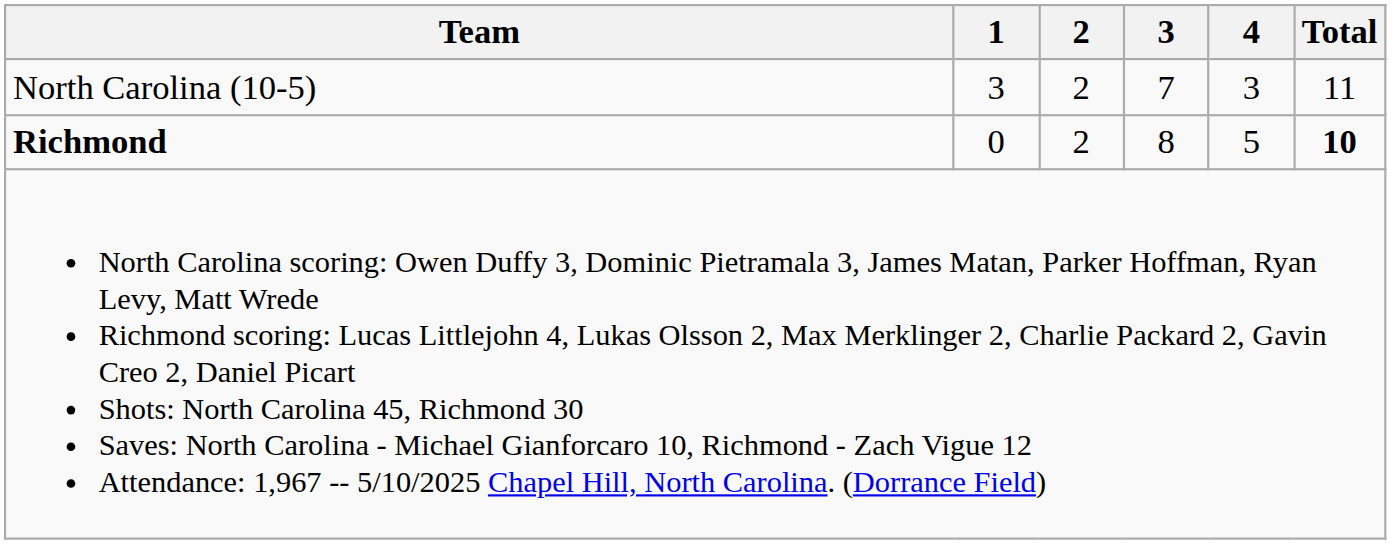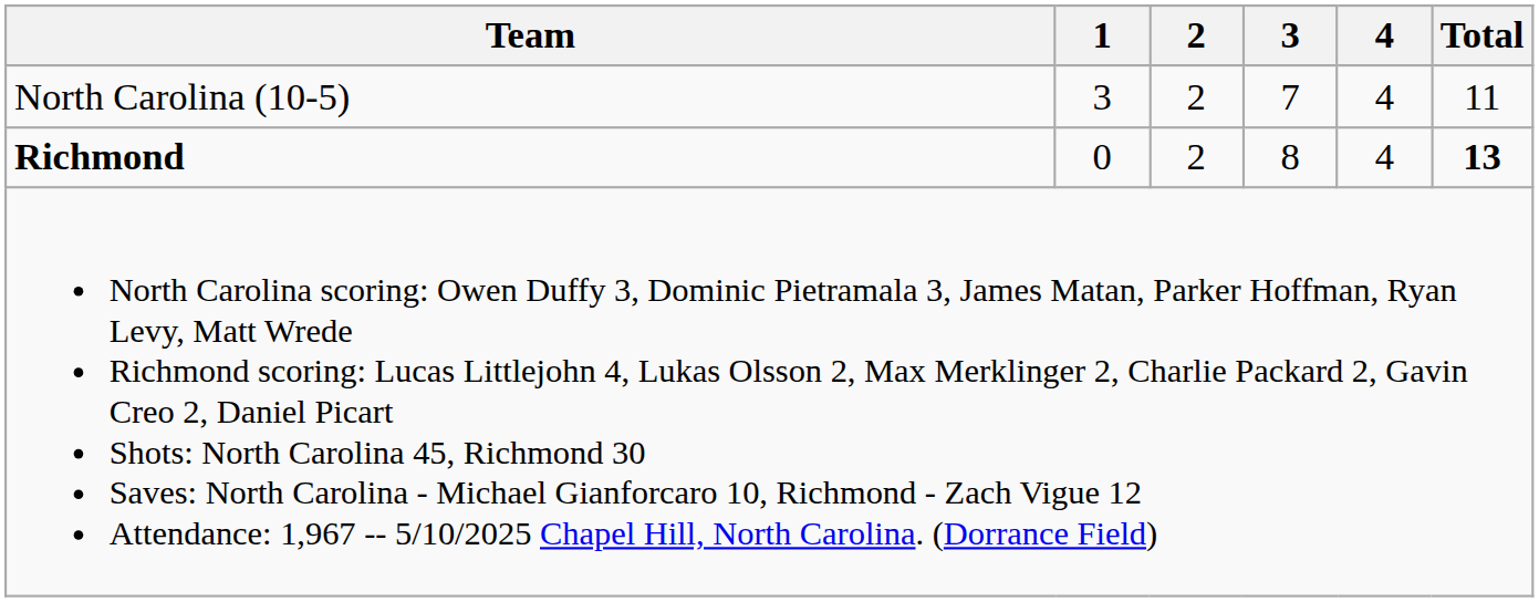 <table class="wikitable" style="text-align:center; max-width:40em">
 <tr>
 <th>Team</th>
 <th style="width:2em">1</th>
 <th style="width:2em">2</th>
 <th style="width:2em">3</th>
 <th style="width:2em">4</th>
 <th style="width:2em">Total</th>
 </tr>
 <tr>
 <td style="text-align:left">North Carolina (10-5)</td>
 <td>3</td>
 <td>2</td>
 <td>7</td>
-<td>3</td>
+<td>4</td>
 <td>11</td>
 </tr>
 <tr>
 <td style="text-align:left"><strong>Richmond</strong></td>
 <td>0</td>
 <td>2</td>
 <td>8</td>
-<td>5</td>
-<td><strong>10</strong></td>
+<td>4</td>
+<td><strong>13</strong></td>
 </tr>
 <tr>
 <td colspan=6 style="text-align:left; font-size:88%;"><br><ul><li>North Carolina scoring: Owen Duffy 3, Dominic Pietramala 3, James Matan, Parker Hoffman, Ryan Levy, Matt Wrede</li><li>Richmond scoring: Lucas Littlejohn 4, Lukas Olsson 2, Max Merklinger 2, Charlie Packard 2, Gavin Creo 2, Daniel Picart</li><li>Shots: North Carolina 45, Richmond 30</li><li>Saves: North Carolina - Michael Gianforcaro 10, Richmond - Zach Vigue 12</li><li>Attendance: 1,967 -- 5/10/2025 <a href='#'>Chapel Hill, North Carolina</a>. (<a href='#'>Dorrance Field</a>)</li></ul></td>
 </tr>
 </table>
